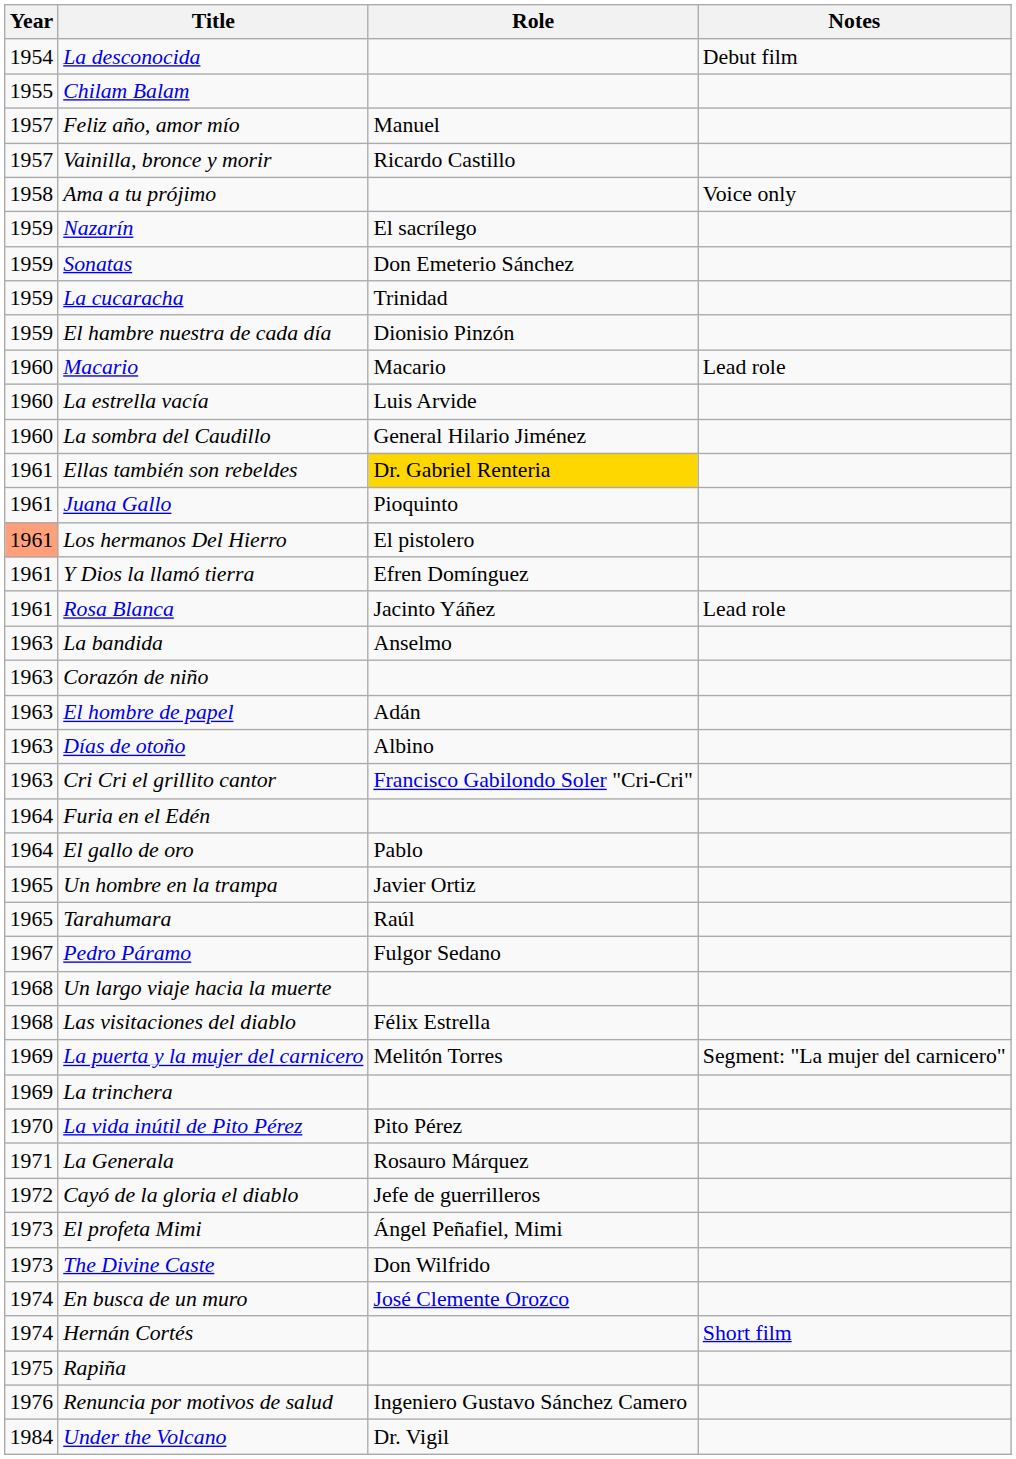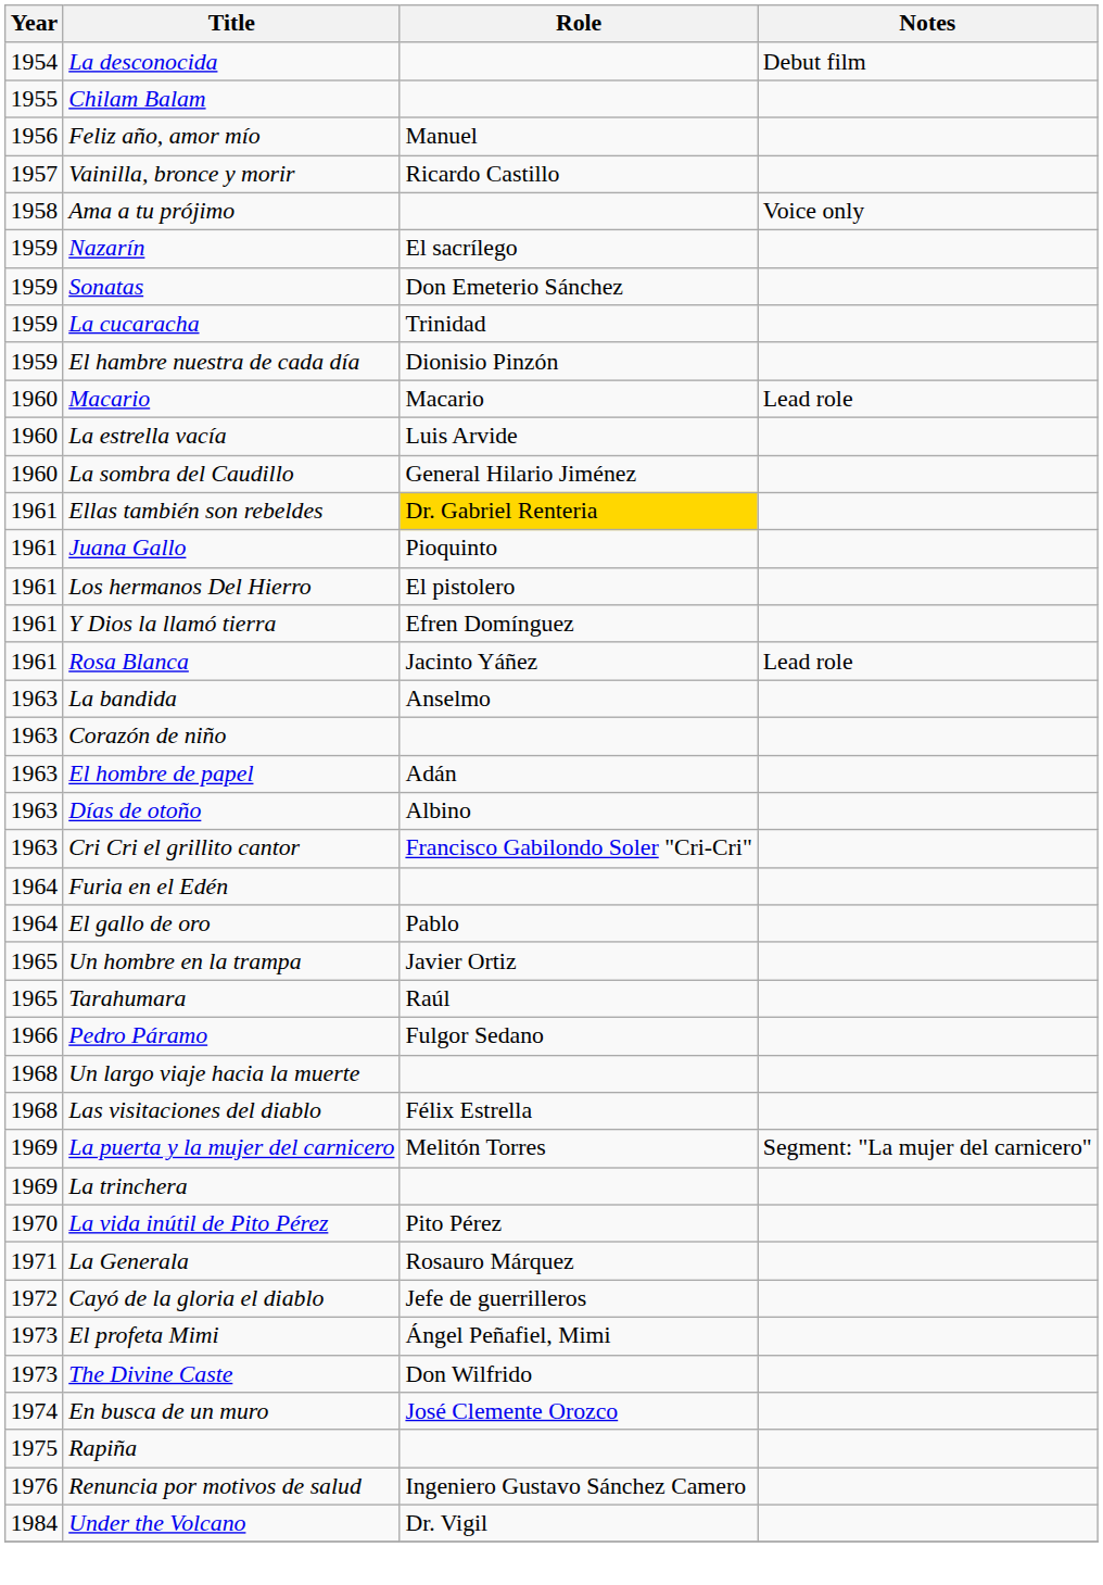 <table class="wikitable sortable">
 <tr>
 <th>Year</th>
 <th>Title</th>
 <th>Role</th>
 <th>Notes</th>
 </tr>
 <tr>
 <td>1954</td>
 <td><em><a href='#'>La desconocida</a></em></td>
 <td></td>
 <td>Debut film</td>
 </tr>
 <tr>
 <td>1955</td>
 <td><em><a href='#'>Chilam Balam</a></em></td>
 <td></td>
 <td></td>
 </tr>
 <tr>
-<td>1957</td>
+<td>1956</td>
 <td><em>Feliz año, amor mío</em></td>
 <td>Manuel</td>
 <td></td>
 </tr>
 <tr>
 <td>1957</td>
 <td><em>Vainilla, bronce y morir</em></td>
 <td>Ricardo Castillo</td>
 <td></td>
 </tr>
 <tr>
 <td>1958</td>
 <td><em>Ama a tu prójimo</em></td>
 <td></td>
 <td>Voice only</td>
 </tr>
 <tr>
 <td>1959</td>
 <td><em><a href='#'>Nazarín</a></em></td>
 <td>El sacrílego</td>
 <td></td>
 </tr>
 <tr>
 <td>1959</td>
 <td><em><a href='#'>Sonatas</a></em></td>
 <td>Don Emeterio Sánchez</td>
 <td></td>
 </tr>
 <tr>
 <td>1959</td>
 <td><em><a href='#'>La cucaracha</a></em></td>
 <td>Trinidad</td>
 <td></td>
 </tr>
 <tr>
 <td>1959</td>
 <td><em>El hambre nuestra de cada día</em></td>
 <td>Dionisio Pinzón</td>
 <td></td>
 </tr>
 <tr>
 <td>1960</td>
 <td><em><a href='#'>Macario</a></em></td>
 <td>Macario</td>
 <td>Lead role</td>
 </tr>
 <tr>
 <td>1960</td>
 <td><em>La estrella vacía</em></td>
 <td>Luis Arvide</td>
 <td></td>
 </tr>
 <tr>
 <td>1960</td>
 <td><em>La sombra del Caudillo</em></td>
 <td>General Hilario Jiménez</td>
 <td></td>
 </tr>
 <tr>
 <td>1961</td>
 <td><em>Ellas también son rebeldes</em></td>
 <td style="background: gold;">Dr. Gabriel Renteria</td>
 <td></td>
 </tr>
 <tr>
 <td>1961</td>
 <td><em><a href='#'>Juana Gallo</a></em></td>
 <td>Pioquinto</td>
 <td></td>
 </tr>
 <tr>
-<td style="background: lightsalmon;">1961</td>
+<td>1961</td>
 <td><em>Los hermanos Del Hierro</em></td>
 <td>El pistolero</td>
 <td></td>
 </tr>
 <tr>
 <td>1961</td>
 <td><em>Y Dios la llamó tierra</em></td>
 <td>Efren Domínguez</td>
 <td></td>
 </tr>
 <tr>
 <td>1961</td>
 <td><em><a href='#'>Rosa Blanca</a></em></td>
 <td>Jacinto Yáñez</td>
 <td>Lead role</td>
 </tr>
 <tr>
 <td>1963</td>
 <td><em>La bandida</em></td>
 <td>Anselmo</td>
 <td></td>
 </tr>
 <tr>
 <td>1963</td>
 <td><em>Corazón de niño</em></td>
 <td></td>
 <td></td>
 </tr>
 <tr>
 <td>1963</td>
 <td><em><a href='#'>El hombre de papel</a></em></td>
 <td>Adán</td>
 <td></td>
 </tr>
 <tr>
 <td>1963</td>
 <td><em><a href='#'>Días de otoño</a></em></td>
 <td>Albino</td>
 <td></td>
 </tr>
 <tr>
 <td>1963</td>
 <td><em>Cri Cri el grillito cantor</em></td>
 <td><a href='#'>Francisco Gabilondo Soler</a> "Cri-Cri"</td>
 <td></td>
 </tr>
 <tr>
 <td>1964</td>
 <td><em>Furia en el Edén</em></td>
 <td></td>
 <td></td>
 </tr>
 <tr>
 <td>1964</td>
 <td><em>El gallo de oro</em></td>
 <td>Pablo</td>
 <td></td>
 </tr>
 <tr>
 <td>1965</td>
 <td><em>Un hombre en la trampa</em></td>
 <td>Javier Ortiz</td>
 <td></td>
 </tr>
 <tr>
 <td>1965</td>
 <td><em>Tarahumara</em></td>
 <td>Raúl</td>
 <td></td>
 </tr>
 <tr>
-<td>1967</td>
+<td>1966</td>
 <td><em><a href='#'>Pedro Páramo</a></em></td>
 <td>Fulgor Sedano</td>
 <td></td>
 </tr>
 <tr>
 <td>1968</td>
 <td><em>Un largo viaje hacia la muerte</em></td>
 <td></td>
 <td></td>
 </tr>
 <tr>
 <td>1968</td>
 <td><em>Las visitaciones del diablo</em></td>
 <td>Félix Estrella</td>
 <td></td>
 </tr>
 <tr>
 <td>1969</td>
 <td><em><a href='#'>La puerta y la mujer del carnicero</a></em></td>
 <td>Melitón Torres</td>
 <td>Segment: "La mujer del carnicero"</td>
 </tr>
 <tr>
 <td>1969</td>
 <td><em>La trinchera</em></td>
 <td></td>
 <td></td>
 </tr>
 <tr>
 <td>1970</td>
 <td><em><a href='#'>La vida inútil de Pito Pérez</a></em></td>
 <td>Pito Pérez</td>
 <td></td>
 </tr>
 <tr>
 <td>1971</td>
 <td><em>La Generala</em></td>
 <td>Rosauro Márquez</td>
 <td></td>
 </tr>
 <tr>
 <td>1972</td>
 <td><em>Cayó de la gloria el diablo</em></td>
 <td>Jefe de guerrilleros</td>
 <td></td>
 </tr>
 <tr>
 <td>1973</td>
 <td><em>El profeta Mimi</em></td>
 <td>Ángel Peñafiel, Mimi</td>
 <td></td>
 </tr>
 <tr>
 <td>1973</td>
 <td><em><a href='#'>The Divine Caste</a></em></td>
 <td>Don Wilfrido</td>
 <td></td>
 </tr>
 <tr>
 <td>1974</td>
 <td><em>En busca de un muro</em></td>
 <td><a href='#'>José Clemente Orozco</a></td>
 <td></td>
 </tr>
 <tr>
-<td>1974</td>
-<td><em>Hernán Cortés</em></td>
-<td></td>
-<td><a href='#'>Short film</a></td>
-</tr>
-<tr>
 <td>1975</td>
 <td><em>Rapiña</em></td>
 <td></td>
 <td></td>
 </tr>
 <tr>
 <td>1976</td>
 <td><em>Renuncia por motivos de salud</em></td>
 <td>Ingeniero Gustavo Sánchez Camero</td>
 <td></td>
 </tr>
 <tr>
 <td>1984</td>
 <td><em><a href='#'>Under the Volcano</a></em></td>
 <td>Dr. Vigil</td>
 <td></td>
 </tr>
 <tr>
 </tr>
 </table>
